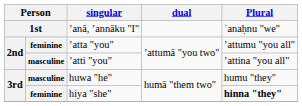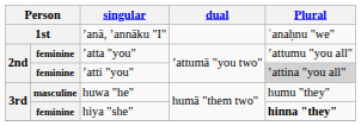 <table class="wikitable">
 <tr>
 <th colspan=2>Person</th>
 <th><a href='#'>singular</a></th>
 <th><a href='#'>dual</a></th>
 <th><a href='#'>Plural</a></th>
 </tr>
 <tr>
 <th colspan=2>1st</th>
 <td>ʼanā, ʼannāku "I"</td>
 <td></td>
 <td>ʾanaḥnu "we"</td>
 </tr>
 <tr>
 <th rowspan=2>2nd</th>
 <th><small>feminine</small></th>
 <td>ʼatta "you"</td>
 <td rowspan="2">ʼattumā "you two"</td>
 <td>ʼattumu "you all"</td>
 </tr>
 <tr>
-<th><small>masculine</small></th>
+<th><small>feminine</small></th>
 <td>ʼatti "you"</td>
-<td>ʼattina  "you all"</td>
+<td style="background: lightgrey;">ʼattina  "you all"</td>
 </tr>
 <tr>
 <th rowspan=2>3rd</th>
 <th><small>masculine</small></th>
 <td>huwa  "he"</td>
 <td rowspan=2>humā "them two"</td>
 <td>humu  "they"</td>
 </tr>
 <tr>
 <th><small>feminine</small></th>
 <td>hiya  "she"</td>
 <td><strong>hinna  "they"</strong></td>
 </tr>
 <tr>
 </tr>
 </table>
